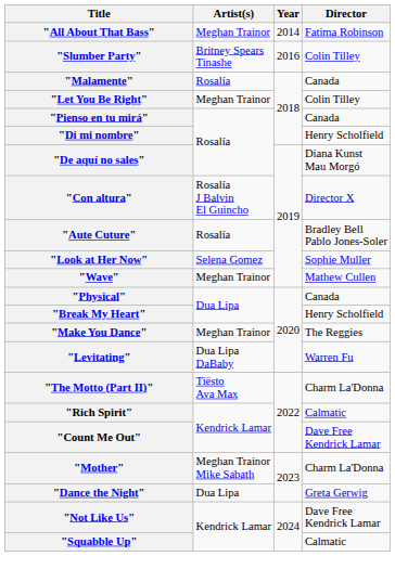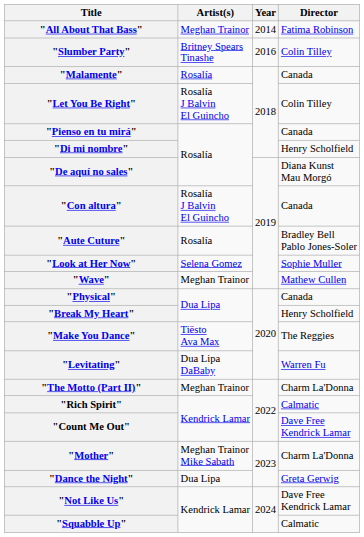 <table class="wikitable plainrowheaders">
 <tr>
 <th scope="col" style="width:16em;">Title</th>
 <th scope="col">Artist(s)</th>
 <th scope="col">Year</th>
 <th scope="col">Director</th>
 </tr>
 <tr>
 <th scope="row">"<a href='#'>All About That Bass</a>"</th>
 <td><a href='#'>Meghan Trainor</a></td>
 <td>2014</td>
 <td><a href='#'>Fatima Robinson</a></td>
 </tr>
 <tr>
 <th scope="row">"<a href='#'>Slumber Party</a>"</th>
 <td><a href='#'>Britney Spears</a> <br><a href='#'>Tinashe</a></td>
 <td>2016</td>
 <td><a href='#'>Colin Tilley</a></td>
 </tr>
 <tr>
 <th scope="row">"<a href='#'>Malamente</a>"</th>
 <td><a href='#'>Rosalía</a></td>
 <td rowspan="4">2018</td>
 <td>Canada</td>
 </tr>
 <tr>
 <th scope="row">"<a href='#'>Let You Be Right</a>"</th>
-<td>Meghan Trainor</td>
+<td>Rosalía<br><a href='#'>J Balvin</a><br><a href='#'>El Guincho</a></td>
 <td>Colin Tilley</td>
 </tr>
 <tr>
 <th scope="row">"<a href='#'>Pienso en tu mirá</a>"</th>
 <td rowspan="3">Rosalía</td>
 <td>Canada</td>
 </tr>
 <tr>
 <th scope="row">"<a href='#'>Di mi nombre</a>"</th>
 <td>Henry Scholfield</td>
 </tr>
 <tr>
 <th scope="row">"<a href='#'>De aquí no sales</a>"</th>
 <td rowspan="5">2019</td>
 <td>Diana Kunst<br>Mau Morgó</td>
 </tr>
 <tr>
 <th scope="row">"<a href='#'>Con altura</a>"</th>
 <td>Rosalía<br><a href='#'>J Balvin</a><br><a href='#'>El Guincho</a></td>
-<td><a href='#'>Director X</a></td>
+<td>Canada</td>
 </tr>
 <tr>
 <th scope="row">"<a href='#'>Aute Cuture</a>"</th>
 <td>Rosalía</td>
 <td>Bradley Bell<br>Pablo Jones-Soler</td>
 </tr>
 <tr>
 <th scope="row">"<a href='#'>Look at Her Now</a>"</th>
 <td><a href='#'>Selena Gomez</a></td>
 <td><a href='#'>Sophie Muller</a></td>
 </tr>
 <tr>
 <th scope="row">"<a href='#'>Wave</a>"</th>
 <td>Meghan Trainor</td>
 <td><a href='#'>Mathew Cullen</a></td>
 </tr>
 <tr>
 <th scope="row">"<a href='#'>Physical</a>"</th>
 <td rowspan="2"><a href='#'>Dua Lipa</a></td>
 <td rowspan="4">2020</td>
 <td>Canada</td>
 </tr>
 <tr>
 <th scope="row">"<a href='#'>Break My Heart</a>"</th>
 <td>Henry Scholfield</td>
 </tr>
 <tr>
 <th scope="row">"<a href='#'>Make You Dance</a>"</th>
-<td>Meghan Trainor</td>
+<td><a href='#'>Tiësto</a><br><a href='#'>Ava Max</a></td>
 <td>The Reggies</td>
 </tr>
 <tr>
 <th scope="row">"<a href='#'>Levitating</a>"</th>
 <td>Dua Lipa<br><a href='#'>DaBaby</a></td>
 <td><a href='#'>Warren Fu</a></td>
 </tr>
 <tr>
 <th scope="row">"<a href='#'>The Motto (Part II)</a>"</th>
-<td><a href='#'>Tiësto</a><br><a href='#'>Ava Max</a></td>
+<td>Meghan Trainor</td>
 <td rowspan="3">2022</td>
 <td>Charm La'Donna</td>
 </tr>
 <tr>
 <th scope="row">"Rich Spirit"</th>
 <td rowspan="2"><a href='#'>Kendrick Lamar</a></td>
 <td><a href='#'>Calmatic</a></td>
 </tr>
 <tr>
 <th scope="row">"Count Me Out"</th>
 <td><a href='#'>Dave Free</a><br><a href='#'>Kendrick Lamar</a></td>
 </tr>
 <tr>
 <th scope="row">"<a href='#'>Mother</a>"</th>
 <td>Meghan Trainor<br><a href='#'>Mike Sabath</a></td>
 <td rowspan="2">2023</td>
 <td>Charm La'Donna</td>
 </tr>
 <tr>
 <th scope="row">"<a href='#'>Dance the Night</a>"</th>
 <td>Dua Lipa</td>
 <td><a href='#'>Greta Gerwig</a></td>
 </tr>
 <tr>
 <th scope="row">"<a href='#'>Not Like Us</a>"</th>
 <td rowspan="2">Kendrick Lamar</td>
 <td rowspan="2">2024</td>
 <td>Dave Free<br>Kendrick Lamar</td>
 </tr>
 <tr>
 <th scope="row">"<a href='#'>Squabble Up</a>"</th>
 <td>Calmatic</td>
 </tr>
 </table>
